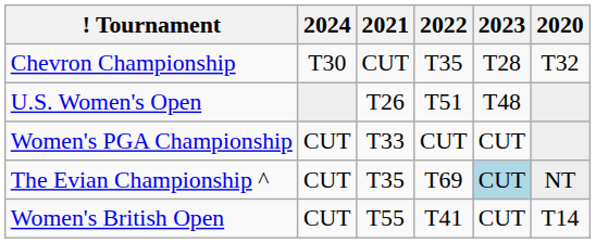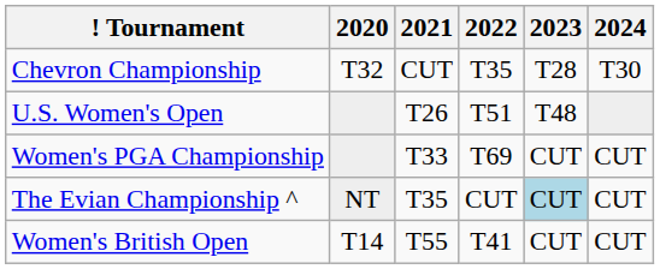 <table class="wikitable" style="font-size:95%;text-align:center;">
 <tr>
 <th>! Tournament</th>
-<th>2024</th>
+<th>2020</th>
 <th>2021</th>
 <th>2022</th>
 <th>2023</th>
-<th>2020</th>
+<th>2024</th>
 </tr>
 <tr>
 <td align=left><a href='#'>Chevron Championship</a></td>
-<td>T30</td>
+<td>T32</td>
 <td>CUT</td>
 <td>T35</td>
 <td>T28</td>
-<td>T32</td>
+<td>T30</td>
 </tr>
 <tr>
 <td align=left><a href='#'>U.S. Women's Open</a></td>
 <td style="background:#eeeeee;"></td>
 <td>T26</td>
 <td>T51</td>
 <td>T48</td>
 <td style="background:#eeeeee;"></td>
 </tr>
 <tr>
 <td align=left><a href='#'>Women's PGA Championship</a></td>
-<td>CUT</td>
+<td style="background:#eeeeee;"></td>
 <td>T33</td>
+<td>T69</td>
 <td>CUT</td>
 <td>CUT</td>
-<td style="background:#eeeeee;"></td>
 </tr>
 <tr>
 <td align=left><a href='#'>The Evian Championship</a> ^</td>
+<td style="background:#eeeeee;">NT</td>
+<td>T35</td>
 <td>CUT</td>
-<td>T35</td>
-<td>T69</td>
 <td style="background: lightblue;">CUT</td>
-<td style="background:#eeeeee;">NT</td>
+<td>CUT</td>
 </tr>
 <tr>
 <td align=left><a href='#'>Women's British Open</a></td>
-<td>CUT</td>
+<td>T14</td>
 <td>T55</td>
 <td>T41</td>
 <td>CUT</td>
-<td>T14</td>
+<td>CUT</td>
 </tr>
 </table>
